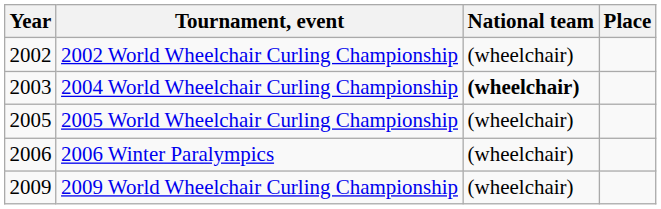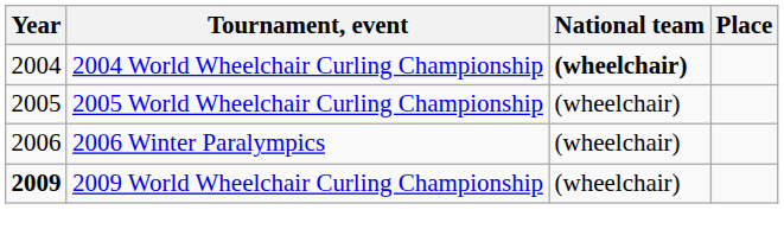 <table class="wikitable">
 <tr>
 <th scope="col">Year</th>
 <th scope="col">Tournament, event</th>
 <th scope="col">National team</th>
 <th scope="col">Place</th>
 </tr>
 <tr>
-<td>2002</td>
-<td><a href='#'>2002 World Wheelchair Curling Championship</a></td>
-<td> (wheelchair)</td>
-<td></td>
-</tr>
-<tr>
-<td>2003</td>
+<td>2004</td>
 <td><a href='#'>2004 World Wheelchair Curling Championship</a></td>
 <td><strong> (wheelchair)</strong></td>
 <td></td>
 </tr>
 <tr>
 <td>2005</td>
 <td><a href='#'>2005 World Wheelchair Curling Championship</a></td>
 <td> (wheelchair)</td>
 <td></td>
 </tr>
 <tr>
 <td>2006</td>
 <td><a href='#'>2006 Winter Paralympics</a></td>
 <td> (wheelchair)</td>
 <td></td>
 </tr>
 <tr>
-<td>2009</td>
+<td><strong>2009</strong></td>
 <td><a href='#'>2009 World Wheelchair Curling Championship</a></td>
 <td> (wheelchair)</td>
 <td></td>
 </tr>
 </table>
